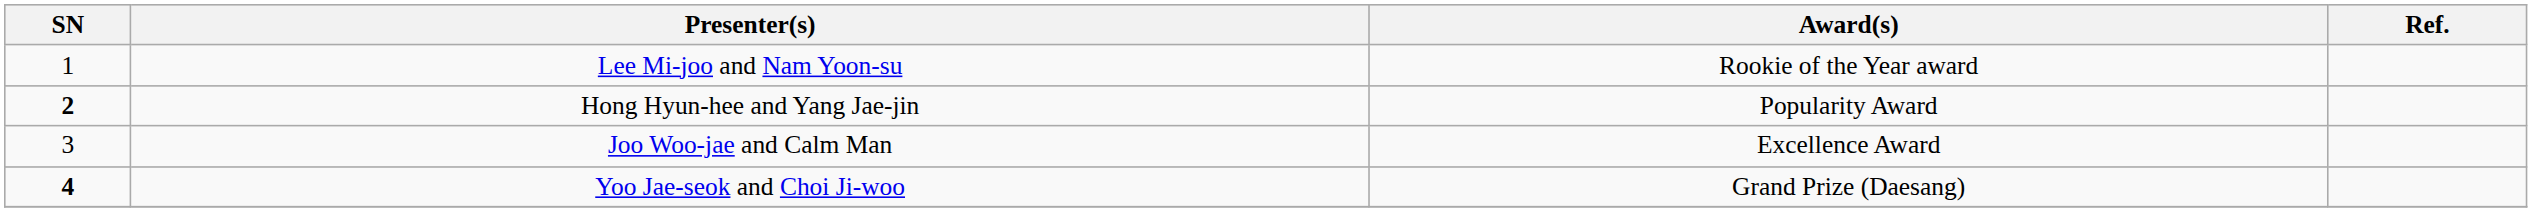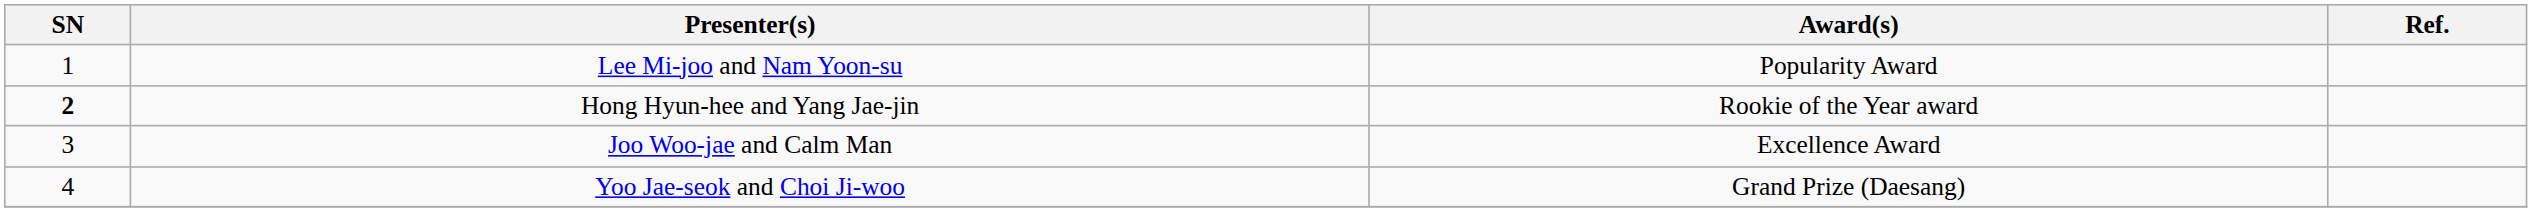 <table class="wikitable" style="text-align:center; width:80%;">
 <tr>
 <th scope="col" width="5%">SN</th>
 <th scope="col">Presenter(s)</th>
 <th scope="col">Award(s)</th>
 <th>Ref.</th>
 </tr>
 <tr>
 <td scope=col>1</td>
 <td><a href='#'>Lee Mi-joo</a> and <a href='#'>Nam Yoon-su</a></td>
-<td>Rookie of the Year award</td>
+<td>Popularity Award</td>
 <td style="text-align:center"></td>
 </tr>
 <tr>
 <td scope=col><strong>2</strong></td>
 <td>Hong Hyun-hee and Yang Jae-jin</td>
-<td>Popularity Award</td>
+<td>Rookie of the Year award</td>
 <td style="text-align:center"></td>
 </tr>
 <tr>
 <td scope=col>3</td>
 <td><a href='#'>Joo Woo-jae</a> and Calm Man</td>
 <td>Excellence Award</td>
 <td style="text-align:center"></td>
 </tr>
 <tr>
-<td scope=col><strong>4</strong></td>
+<td scope=col>4</td>
 <td><a href='#'>Yoo Jae-seok</a> and <a href='#'>Choi Ji-woo</a></td>
 <td>Grand Prize (Daesang)</td>
 <td style="text-align:center"></td>
 </tr>
 <tr>
 </tr>
 </table>
